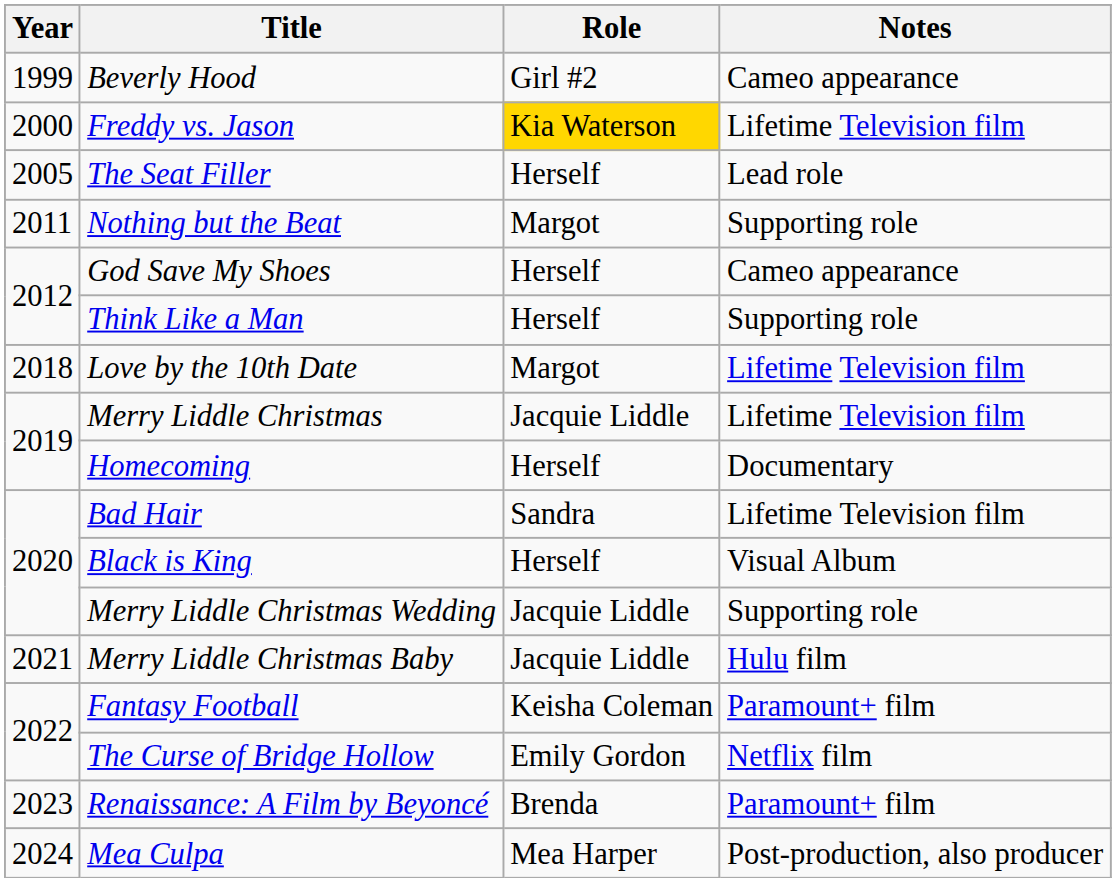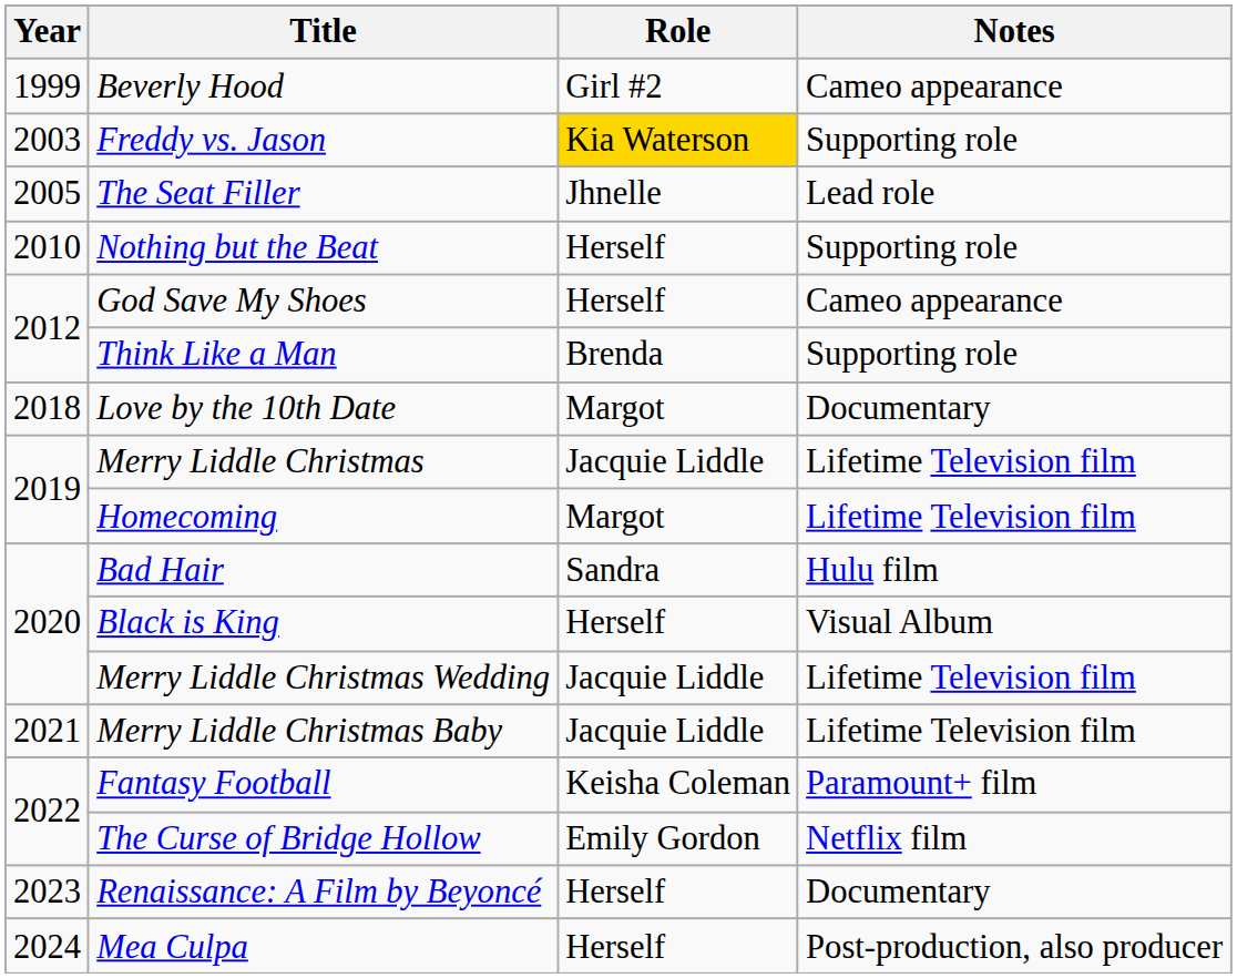 <table class="wikitable sortable">
 <tr>
 <th>Year</th>
 <th>Title</th>
 <th>Role</th>
 <th class="unsortable">Notes</th>
 </tr>
 <tr>
 <td>1999</td>
 <td><em>Beverly Hood</em></td>
 <td>Girl #2</td>
 <td>Cameo appearance</td>
 </tr>
 <tr>
-<td>2000</td>
+<td>2003</td>
 <td><em><a href='#'>Freddy vs. Jason</a></em></td>
 <td style="background: gold;">Kia Waterson</td>
-<td>Lifetime <a href='#'>Television film</a></td>
+<td>Supporting role</td>
 </tr>
 <tr>
 <td>2005</td>
 <td><em><a href='#'>The Seat Filler</a></em></td>
-<td>Herself</td>
+<td>Jhnelle</td>
 <td>Lead role</td>
 </tr>
 <tr>
-<td>2011</td>
+<td>2010</td>
 <td><em><a href='#'>Nothing but the Beat</a></em></td>
-<td>Margot</td>
+<td>Herself</td>
 <td>Supporting role</td>
 </tr>
 <tr>
 <td rowspan="2">2012</td>
 <td><em>God Save My Shoes</em></td>
 <td>Herself</td>
 <td>Cameo appearance</td>
 </tr>
 <tr>
 <td><em><a href='#'>Think Like a Man</a></em></td>
-<td>Herself</td>
+<td>Brenda</td>
 <td>Supporting role</td>
 </tr>
 <tr>
 <td>2018</td>
 <td><em>Love by the 10th Date</em></td>
 <td>Margot</td>
-<td><a href='#'>Lifetime</a> <a href='#'>Television film</a></td>
+<td>Documentary</td>
 </tr>
 <tr>
 <td rowspan="2">2019</td>
 <td><em>Merry Liddle Christmas</em></td>
 <td>Jacquie Liddle</td>
 <td>Lifetime <a href='#'>Television film</a></td>
 </tr>
 <tr>
 <td><em><a href='#'>Homecoming</a></em></td>
-<td>Herself</td>
-<td>Documentary</td>
+<td>Margot</td>
+<td><a href='#'>Lifetime</a> <a href='#'>Television film</a></td>
 </tr>
 <tr>
 <td rowspan="3">2020</td>
 <td><em><a href='#'>Bad Hair</a></em></td>
 <td>Sandra</td>
-<td>Lifetime Television film</td>
+<td><a href='#'>Hulu</a> film</td>
 </tr>
 <tr>
 <td><em><a href='#'>Black is King</a></em></td>
 <td>Herself</td>
 <td>Visual Album</td>
 </tr>
 <tr>
 <td><em>Merry Liddle Christmas Wedding</em></td>
 <td>Jacquie Liddle</td>
-<td>Supporting role</td>
+<td>Lifetime <a href='#'>Television film</a></td>
 </tr>
 <tr>
 <td>2021</td>
 <td><em>Merry Liddle Christmas Baby</em></td>
 <td>Jacquie Liddle</td>
-<td><a href='#'>Hulu</a> film</td>
+<td>Lifetime Television film</td>
 </tr>
 <tr>
 <td rowspan="2">2022</td>
 <td><em><a href='#'>Fantasy Football</a></em></td>
 <td>Keisha Coleman</td>
 <td><a href='#'>Paramount+</a> film</td>
 </tr>
 <tr>
 <td><em><a href='#'>The Curse of Bridge Hollow</a></em></td>
 <td>Emily Gordon</td>
 <td><a href='#'>Netflix</a> film</td>
 </tr>
 <tr>
 <td>2023</td>
 <td><em><a href='#'>Renaissance: A Film by Beyoncé</a></em></td>
-<td>Brenda</td>
-<td><a href='#'>Paramount+</a> film</td>
+<td>Herself</td>
+<td>Documentary</td>
 </tr>
 <tr>
 <td>2024</td>
 <td><em><a href='#'>Mea Culpa</a></em></td>
-<td>Mea Harper</td>
+<td>Herself</td>
 <td>Post-production, also producer</td>
 </tr>
 </table>
